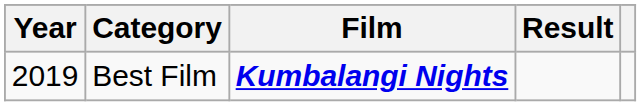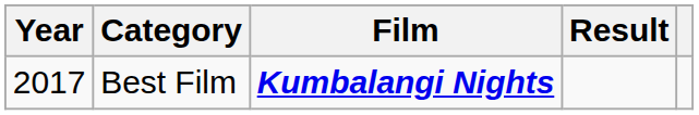 <table class="wikitable sortable plainrowheaders">
 <tr>
 <th scope="col">Year</th>
 <th scope="col">Category</th>
 <th scope="col">Film</th>
 <th scope="col">Result</th>
 <th scope="col" class="unsortable"></th>
 </tr>
 <tr>
-<td>2019</td>
+<td>2017</td>
 <td>Best Film</td>
 <td><strong><em><a href='#'>Kumbalangi Nights</a></em></strong></td>
 <td></td>
 <td></td>
 </tr>
 </table>
